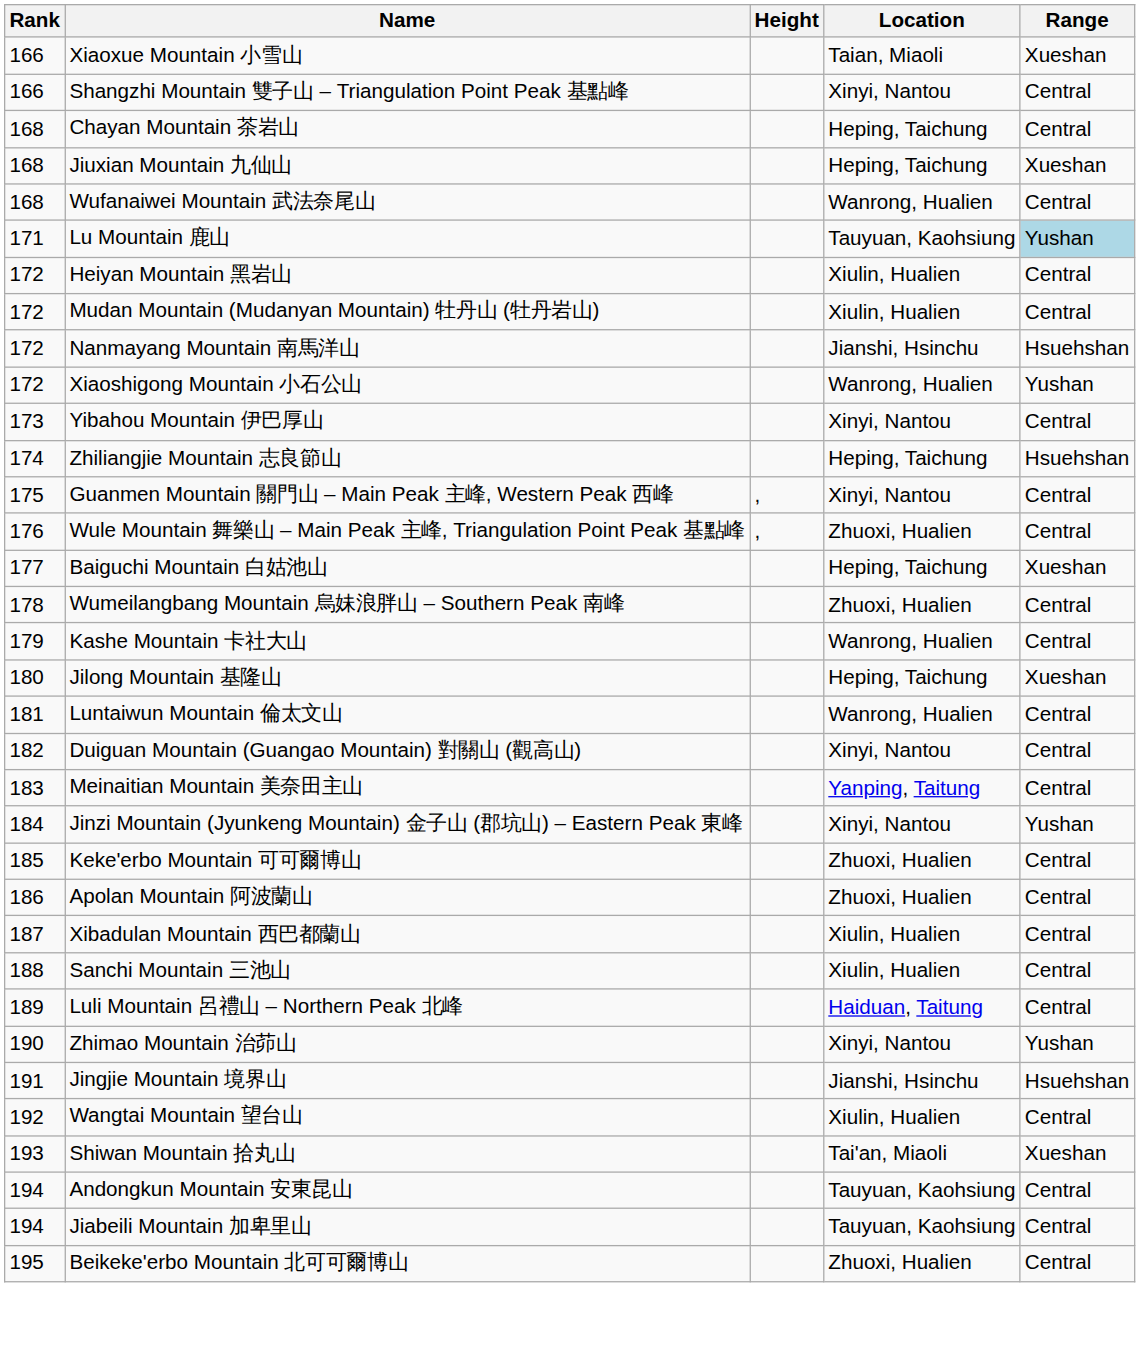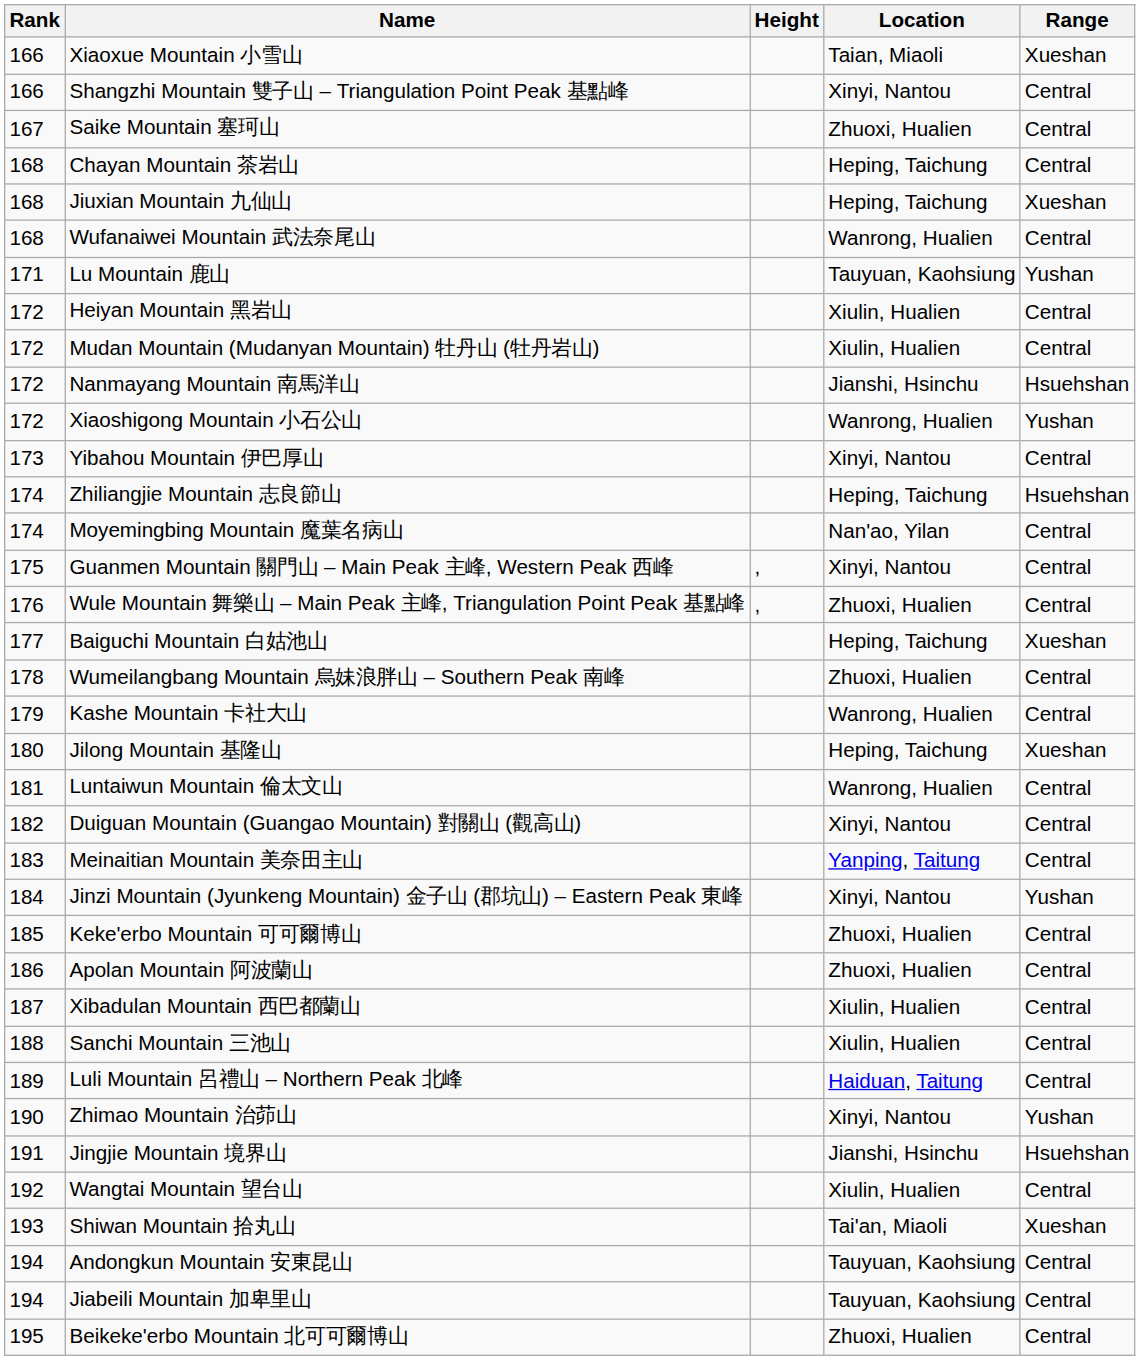 <table class="wikitable sortable">
 <tr>
 <th align=left>Rank</th>
 <th align=left>Name</th>
 <th align=left>Height</th>
 <th align=left>Location</th>
 <th align=left>Range</th>
 </tr>
 <tr>
 <td>166</td>
 <td>Xiaoxue Mountain 小雪山</td>
 <td></td>
 <td>Taian, Miaoli</td>
 <td>Xueshan</td>
 </tr>
 <tr>
 <td>166</td>
 <td>Shangzhi Mountain 雙子山 – Triangulation Point Peak 基點峰</td>
 <td></td>
 <td>Xinyi, Nantou</td>
+<td>Central</td>
+</tr>
+<tr>
+<td>167</td>
+<td>Saike Mountain 塞珂山</td>
+<td></td>
+<td>Zhuoxi, Hualien</td>
 <td>Central</td>
 </tr>
 <tr>
 <td>168</td>
 <td>Chayan Mountain 茶岩山</td>
 <td></td>
 <td>Heping, Taichung</td>
 <td>Central</td>
 </tr>
 <tr>
 <td>168</td>
 <td>Jiuxian Mountain 九仙山</td>
 <td></td>
 <td>Heping, Taichung</td>
 <td>Xueshan</td>
 </tr>
 <tr>
 <td>168</td>
 <td>Wufanaiwei Mountain 武法奈尾山</td>
 <td></td>
 <td>Wanrong, Hualien</td>
 <td>Central</td>
 </tr>
 <tr>
 <td>171</td>
 <td>Lu Mountain 鹿山</td>
 <td></td>
 <td>Tauyuan, Kaohsiung</td>
-<td style="background: lightblue;">Yushan</td>
+<td>Yushan</td>
 </tr>
 <tr>
 <td>172</td>
 <td>Heiyan Mountain 黑岩山</td>
 <td></td>
 <td>Xiulin, Hualien</td>
 <td>Central</td>
 </tr>
 <tr>
 <td>172</td>
 <td>Mudan Mountain (Mudanyan Mountain) 牡丹山 (牡丹岩山)</td>
 <td></td>
 <td>Xiulin, Hualien</td>
 <td>Central</td>
 </tr>
 <tr>
 <td>172</td>
 <td>Nanmayang Mountain 南馬洋山</td>
 <td></td>
 <td>Jianshi, Hsinchu</td>
 <td>Hsuehshan</td>
 </tr>
 <tr>
 <td>172</td>
 <td>Xiaoshigong Mountain 小石公山</td>
 <td></td>
 <td>Wanrong, Hualien</td>
 <td>Yushan</td>
 </tr>
 <tr>
 <td>173</td>
 <td>Yibahou Mountain 伊巴厚山</td>
 <td></td>
 <td>Xinyi, Nantou</td>
 <td>Central</td>
 </tr>
 <tr>
 <td>174</td>
 <td>Zhiliangjie Mountain 志良節山</td>
 <td></td>
 <td>Heping, Taichung</td>
 <td>Hsuehshan</td>
+</tr>
+<tr>
+<td>174</td>
+<td>Moyemingbing Mountain 魔葉名病山</td>
+<td></td>
+<td>Nan'ao, Yilan</td>
+<td>Central</td>
 </tr>
 <tr>
 <td>175</td>
 <td>Guanmen Mountain 關門山 – Main Peak 主峰, Western Peak 西峰</td>
 <td>, </td>
 <td>Xinyi, Nantou</td>
 <td>Central</td>
 </tr>
 <tr>
 <td>176</td>
 <td>Wule Mountain 舞樂山 – Main Peak 主峰, Triangulation Point Peak 基點峰</td>
 <td>, </td>
 <td>Zhuoxi, Hualien</td>
 <td>Central</td>
 </tr>
 <tr>
 <td>177</td>
 <td>Baiguchi Mountain 白姑池山</td>
 <td></td>
 <td>Heping, Taichung</td>
 <td>Xueshan</td>
 </tr>
 <tr>
 <td>178</td>
 <td>Wumeilangbang Mountain 烏妹浪胖山 – Southern Peak 南峰</td>
 <td></td>
 <td>Zhuoxi, Hualien</td>
 <td>Central</td>
 </tr>
 <tr>
 <td>179</td>
 <td>Kashe Mountain 卡社大山</td>
 <td></td>
 <td>Wanrong, Hualien</td>
 <td>Central</td>
 </tr>
 <tr>
 <td>180</td>
 <td>Jilong Mountain 基隆山</td>
 <td></td>
 <td>Heping, Taichung</td>
 <td>Xueshan</td>
 </tr>
 <tr>
 <td>181</td>
 <td>Luntaiwun Mountain 倫太文山</td>
 <td></td>
 <td>Wanrong, Hualien</td>
 <td>Central</td>
 </tr>
 <tr>
 <td>182</td>
 <td>Duiguan Mountain (Guangao Mountain) 對關山 (觀高山)</td>
 <td></td>
 <td>Xinyi, Nantou</td>
 <td>Central</td>
 </tr>
 <tr>
 <td>183</td>
 <td>Meinaitian Mountain 美奈田主山</td>
 <td></td>
 <td><a href='#'>Yanping</a>, <a href='#'>Taitung</a></td>
 <td>Central</td>
 </tr>
 <tr>
 <td>184</td>
 <td>Jinzi Mountain (Jyunkeng Mountain) 金子山 (郡坑山) – Eastern Peak 東峰</td>
 <td></td>
 <td>Xinyi, Nantou</td>
 <td>Yushan</td>
 </tr>
 <tr>
 <td>185</td>
 <td>Keke'erbo Mountain 可可爾博山</td>
 <td></td>
 <td>Zhuoxi, Hualien</td>
 <td>Central</td>
 </tr>
 <tr>
 <td>186</td>
 <td>Apolan Mountain 阿波蘭山</td>
 <td></td>
 <td>Zhuoxi, Hualien</td>
 <td>Central</td>
 </tr>
 <tr>
 <td>187</td>
 <td>Xibadulan Mountain 西巴都蘭山</td>
 <td></td>
 <td>Xiulin, Hualien</td>
 <td>Central</td>
 </tr>
 <tr>
 <td>188</td>
 <td>Sanchi Mountain 三池山</td>
 <td></td>
 <td>Xiulin, Hualien</td>
 <td>Central</td>
 </tr>
 <tr>
 <td>189</td>
 <td>Luli Mountain 呂禮山 – Northern Peak 北峰</td>
 <td></td>
 <td><a href='#'>Haiduan</a>, <a href='#'>Taitung</a></td>
 <td>Central</td>
 </tr>
 <tr>
 <td>190</td>
 <td>Zhimao Mountain 治茆山</td>
 <td></td>
 <td>Xinyi, Nantou</td>
 <td>Yushan</td>
 </tr>
 <tr>
 <td>191</td>
 <td>Jingjie Mountain 境界山</td>
 <td></td>
 <td>Jianshi, Hsinchu</td>
 <td>Hsuehshan</td>
 </tr>
 <tr>
 <td>192</td>
 <td>Wangtai Mountain 望台山</td>
 <td></td>
 <td>Xiulin, Hualien</td>
 <td>Central</td>
 </tr>
 <tr>
 <td>193</td>
 <td>Shiwan Mountain 拾丸山</td>
 <td></td>
 <td>Tai'an, Miaoli</td>
 <td>Xueshan</td>
 </tr>
 <tr>
 <td>194</td>
 <td>Andongkun Mountain 安東昆山</td>
 <td></td>
 <td>Tauyuan, Kaohsiung</td>
 <td>Central</td>
 </tr>
 <tr>
 <td>194</td>
 <td>Jiabeili Mountain 加卑里山</td>
 <td></td>
 <td>Tauyuan, Kaohsiung</td>
 <td>Central</td>
 </tr>
 <tr>
 <td>195</td>
 <td>Beikeke'erbo Mountain 北可可爾博山</td>
 <td></td>
 <td>Zhuoxi, Hualien</td>
 <td>Central</td>
 </tr>
 </table>
